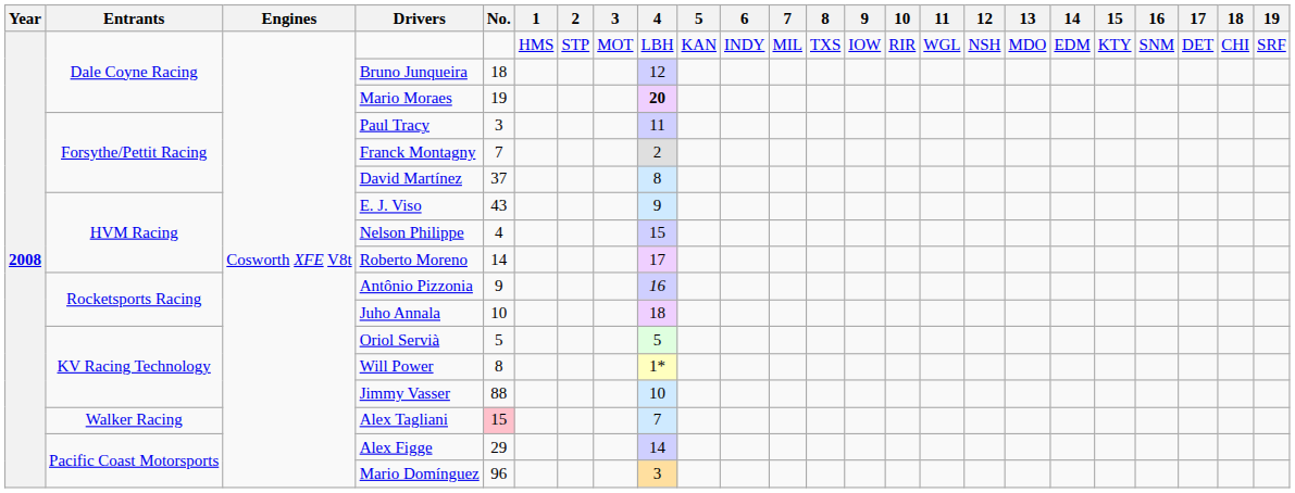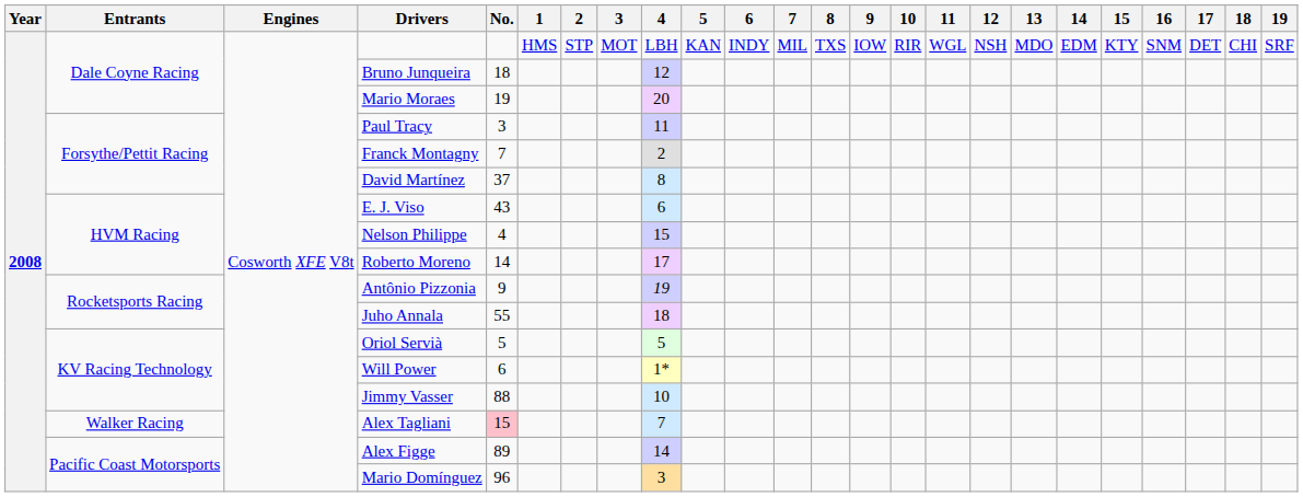 <table class="wikitable" style="text-align:center; font-size:85%">
 <tr>
 <th>Year</th>
 <th>Entrants</th>
 <th>Engines</th>
 <th>Drivers</th>
 <th>No.</th>
 <th>1</th>
 <th>2</th>
 <th>3</th>
 <th>4</th>
 <th>5</th>
 <th>6</th>
 <th>7</th>
 <th>8</th>
 <th>9</th>
 <th>10</th>
 <th>11</th>
 <th>12</th>
 <th>13</th>
 <th>14</th>
 <th>15</th>
 <th>16</th>
 <th>17</th>
 <th>18</th>
 <th>19</th>
 </tr>
 <tr>
 <th rowspan="17"><a href='#'>2008</a></th>
 <td rowspan="3"><a href='#'>Dale Coyne Racing</a></td>
 <td rowspan="17"><a href='#'>Cosworth</a> <em><a href='#'>XFE</a></em> <a href='#'>V8</a><a href='#'>t</a></td>
 <td></td>
 <td></td>
 <td><a href='#'>HMS</a></td>
 <td><a href='#'>STP</a></td>
 <td><a href='#'>MOT</a></td>
 <td><a href='#'>LBH</a></td>
 <td><a href='#'>KAN</a></td>
 <td><a href='#'>INDY</a></td>
 <td><a href='#'>MIL</a></td>
 <td><a href='#'>TXS</a></td>
 <td><a href='#'>IOW</a></td>
 <td><a href='#'>RIR</a></td>
 <td><a href='#'>WGL</a></td>
 <td><a href='#'>NSH</a></td>
 <td><a href='#'>MDO</a></td>
 <td><a href='#'>EDM</a></td>
 <td><a href='#'>KTY</a></td>
 <td><a href='#'>SNM</a></td>
 <td><a href='#'>DET</a></td>
 <td><a href='#'>CHI</a></td>
 <td><a href='#'>SRF</a></td>
 </tr>
 <tr>
 <td align="left"> <a href='#'>Bruno Junqueira</a></td>
 <td>18</td>
 <td></td>
 <td></td>
 <td></td>
 <td style="background:#CFCFFF;">12</td>
 <td></td>
 <td></td>
 <td></td>
 <td></td>
 <td></td>
 <td></td>
 <td></td>
 <td></td>
 <td></td>
 <td></td>
 <td></td>
 <td></td>
 <td></td>
 <td></td>
 <td></td>
 </tr>
 <tr>
 <td align="left"> <a href='#'>Mario Moraes</a></td>
 <td>19</td>
 <td></td>
 <td></td>
 <td></td>
-<td style="background:#EFCFFF;"><strong>20</strong></td>
+<td style="background:#EFCFFF;">20</td>
 <td></td>
 <td></td>
 <td></td>
 <td></td>
 <td></td>
 <td></td>
 <td></td>
 <td></td>
 <td></td>
 <td></td>
 <td></td>
 <td></td>
 <td></td>
 <td></td>
 <td></td>
 </tr>
 <tr>
 <td rowspan="3"><a href='#'>Forsythe/Pettit Racing</a></td>
 <td align="left"> <a href='#'>Paul Tracy</a></td>
 <td>3</td>
 <td></td>
 <td></td>
 <td></td>
 <td style="background:#cfcfff; text-align:center;">11</td>
 <td></td>
 <td></td>
 <td></td>
 <td></td>
 <td></td>
 <td></td>
 <td></td>
 <td></td>
 <td></td>
 <td></td>
 <td></td>
 <td></td>
 <td></td>
 <td></td>
 <td></td>
 </tr>
 <tr>
 <td align="left"> <a href='#'>Franck Montagny</a></td>
 <td>7</td>
 <td></td>
 <td></td>
 <td></td>
 <td style="background:#dfdfdf; text-align:center;">2</td>
 <td></td>
 <td></td>
 <td></td>
 <td></td>
 <td></td>
 <td></td>
 <td></td>
 <td></td>
 <td></td>
 <td></td>
 <td></td>
 <td></td>
 <td></td>
 <td></td>
 <td></td>
 </tr>
 <tr>
 <td align="left"> <a href='#'>David Martínez</a></td>
 <td>37</td>
 <td></td>
 <td></td>
 <td></td>
 <td style="background:#cfeaff; text-align:center;">8</td>
 <td></td>
 <td></td>
 <td></td>
 <td></td>
 <td></td>
 <td></td>
 <td></td>
 <td></td>
 <td></td>
 <td></td>
 <td></td>
 <td></td>
 <td></td>
 <td></td>
 <td></td>
 </tr>
 <tr>
 <td rowspan="3"><a href='#'>HVM Racing</a></td>
 <td align="left"> <a href='#'>E. J. Viso</a></td>
 <td>43</td>
 <td></td>
 <td></td>
 <td></td>
-<td style="background:#cfeaff; text-align:center;">9</td>
+<td style="background:#cfeaff; text-align:center;">6</td>
 <td></td>
 <td></td>
 <td></td>
 <td></td>
 <td></td>
 <td></td>
 <td></td>
 <td></td>
 <td></td>
 <td></td>
 <td></td>
 <td></td>
 <td></td>
 <td></td>
 <td></td>
 </tr>
 <tr>
 <td align="left"> <a href='#'>Nelson Philippe</a></td>
 <td>4</td>
 <td></td>
 <td></td>
 <td></td>
 <td style="background:#cfcfff; text-align:center;">15</td>
 <td></td>
 <td></td>
 <td></td>
 <td></td>
 <td></td>
 <td></td>
 <td></td>
 <td></td>
 <td></td>
 <td></td>
 <td></td>
 <td></td>
 <td></td>
 <td></td>
 <td></td>
 </tr>
 <tr>
 <td align="left"> <a href='#'>Roberto Moreno</a></td>
 <td>14</td>
 <td></td>
 <td></td>
 <td></td>
 <td style="background:#efcfff; text-align:center;">17</td>
 <td></td>
 <td></td>
 <td></td>
 <td></td>
 <td></td>
 <td></td>
 <td></td>
 <td></td>
 <td></td>
 <td></td>
 <td></td>
 <td></td>
 <td></td>
 <td></td>
 <td></td>
 </tr>
 <tr>
 <td rowspan="2"><a href='#'>Rocketsports Racing</a></td>
 <td align="left"> <a href='#'>Antônio Pizzonia</a></td>
 <td>9</td>
 <td></td>
 <td></td>
 <td></td>
-<td style="background:#cfcfff; text-align:center;"><em>16</em></td>
+<td style="background:#cfcfff; text-align:center;"><em>19</em></td>
 <td></td>
 <td></td>
 <td></td>
 <td></td>
 <td></td>
 <td></td>
 <td></td>
 <td></td>
 <td></td>
 <td></td>
 <td></td>
 <td></td>
 <td></td>
 <td></td>
 <td></td>
 </tr>
 <tr>
 <td align="left"> <a href='#'>Juho Annala</a></td>
-<td>10</td>
+<td>55</td>
 <td></td>
 <td></td>
 <td></td>
 <td style="background:#efcfff; text-align:center;">18</td>
 <td></td>
 <td></td>
 <td></td>
 <td></td>
 <td></td>
 <td></td>
 <td></td>
 <td></td>
 <td></td>
 <td></td>
 <td></td>
 <td></td>
 <td></td>
 <td></td>
 <td></td>
 </tr>
 <tr>
 <td rowspan="3"><a href='#'>KV Racing Technology</a></td>
 <td align="left"> <a href='#'>Oriol Servià</a></td>
 <td>5</td>
 <td></td>
 <td></td>
 <td></td>
 <td style="background:#dfffdf;">5</td>
 <td></td>
 <td></td>
 <td></td>
 <td></td>
 <td></td>
 <td></td>
 <td></td>
 <td></td>
 <td></td>
 <td></td>
 <td></td>
 <td></td>
 <td></td>
 <td></td>
 <td></td>
 </tr>
 <tr>
 <td align="left"> <a href='#'>Will Power</a></td>
-<td>8</td>
+<td>6</td>
 <td></td>
 <td></td>
 <td></td>
 <td style="background:#ffffbf;">1*</td>
 <td></td>
 <td></td>
 <td></td>
 <td></td>
 <td></td>
 <td></td>
 <td></td>
 <td></td>
 <td></td>
 <td></td>
 <td></td>
 <td></td>
 <td></td>
 <td></td>
 <td></td>
 </tr>
 <tr>
 <td align="left"> <a href='#'>Jimmy Vasser</a></td>
 <td>88</td>
 <td></td>
 <td></td>
 <td></td>
 <td style="background:#cfeaff;">10</td>
 <td></td>
 <td></td>
 <td></td>
 <td></td>
 <td></td>
 <td></td>
 <td></td>
 <td></td>
 <td></td>
 <td></td>
 <td></td>
 <td></td>
 <td></td>
 <td></td>
 <td></td>
 </tr>
 <tr>
 <td><a href='#'>Walker Racing</a></td>
 <td align="left"> <a href='#'>Alex Tagliani</a></td>
 <td style="background: pink;">15</td>
 <td></td>
 <td></td>
 <td></td>
 <td style="background:#cfeaff; text-align:center;">7</td>
 <td></td>
 <td></td>
 <td></td>
 <td></td>
 <td></td>
 <td></td>
 <td></td>
 <td></td>
 <td></td>
 <td></td>
 <td></td>
 <td></td>
 <td></td>
 <td></td>
 <td></td>
 </tr>
 <tr>
 <td rowspan="2"><a href='#'>Pacific Coast Motorsports</a></td>
 <td align="left"> <a href='#'>Alex Figge</a></td>
-<td>29</td>
+<td>89</td>
 <td></td>
 <td></td>
 <td></td>
 <td style="background:#cfcfff; text-align:center;">14</td>
 <td></td>
 <td></td>
 <td></td>
 <td></td>
 <td></td>
 <td></td>
 <td></td>
 <td></td>
 <td></td>
 <td></td>
 <td></td>
 <td></td>
 <td></td>
 <td></td>
 <td></td>
 </tr>
 <tr>
 <td align="left"> <a href='#'>Mario Domínguez</a></td>
 <td>96</td>
 <td></td>
 <td></td>
 <td></td>
 <td style="background:#ffdf9f; text-align:center;">3</td>
 <td></td>
 <td></td>
 <td></td>
 <td></td>
 <td></td>
 <td></td>
 <td></td>
 <td></td>
 <td></td>
 <td></td>
 <td></td>
 <td></td>
 <td></td>
 <td></td>
 <td></td>
 </tr>
 </table>
